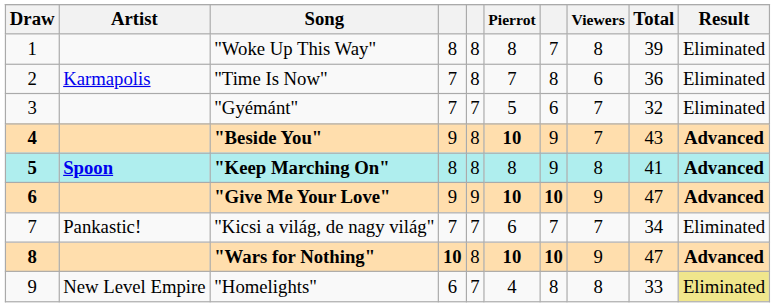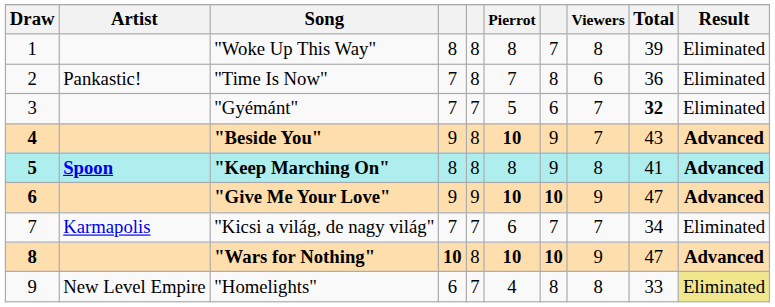 <table class="sortable wikitable" style="margin: 1em auto 1em auto; text-align:center">
 <tr>
 </tr>
 <tr>
 <th>Draw</th>
 <th>Artist</th>
 <th>Song</th>
 <th><small></small></th>
 <th><small></small></th>
 <th><small>Pierrot</small></th>
 <th><small></small></th>
 <th><small>Viewers</small></th>
 <th>Total</th>
 <th>Result</th>
 </tr>
 <tr>
 <td>1</td>
 <td align="left"></td>
 <td align="left">"Woke Up This Way"</td>
 <td>8</td>
 <td>8</td>
 <td>8</td>
 <td>7</td>
 <td>8</td>
 <td>39</td>
 <td>Eliminated</td>
 </tr>
 <tr>
 <td>2</td>
-<td align="left"><a href='#'>Karmapolis</a></td>
+<td align="left">Pankastic!</td>
 <td align="left">"Time Is Now"</td>
 <td>7</td>
 <td>8</td>
 <td>7</td>
 <td>8</td>
 <td>6</td>
 <td>36</td>
 <td>Eliminated</td>
 </tr>
 <tr>
 <td>3</td>
 <td align="left"></td>
 <td align="left">"Gyémánt"</td>
 <td>7</td>
 <td>7</td>
 <td>5</td>
 <td>6</td>
 <td>7</td>
-<td>32</td>
+<td><strong>32</strong></td>
 <td>Eliminated</td>
 </tr>
 <tr style="background:navajowhite;">
 <td><strong>4</strong></td>
 <td align="left"><strong></strong></td>
 <td align="left"><strong>"Beside You"</strong></td>
 <td>9</td>
 <td>8</td>
 <td><strong>10</strong></td>
 <td>9</td>
 <td>7</td>
 <td>43</td>
 <td><strong>Advanced</strong></td>
 </tr>
 <tr style="background:paleturquoise;">
 <td><strong>5</strong></td>
 <td align="left"><strong><a href='#'>Spoon</a></strong></td>
 <td align="left"><strong>"Keep Marching On"</strong></td>
 <td>8</td>
 <td>8</td>
 <td>8</td>
 <td>9</td>
 <td>8</td>
 <td>41</td>
 <td><strong>Advanced</strong></td>
 </tr>
 <tr style="background:navajowhite;">
 <td><strong>6</strong></td>
 <td align="left"><strong></strong></td>
 <td align="left"><strong>"Give Me Your Love"</strong></td>
 <td>9</td>
 <td>9</td>
 <td><strong>10</strong></td>
 <td><strong>10</strong></td>
 <td>9</td>
 <td>47</td>
 <td><strong>Advanced</strong></td>
 </tr>
 <tr>
 <td>7</td>
-<td align="left">Pankastic!</td>
+<td align="left"><a href='#'>Karmapolis</a></td>
 <td align="left">"Kicsi a világ, de nagy világ"</td>
 <td>7</td>
 <td>7</td>
 <td>6</td>
 <td>7</td>
 <td>7</td>
 <td>34</td>
 <td>Eliminated</td>
 </tr>
 <tr style="background:navajowhite;">
 <td><strong>8</strong></td>
 <td align="left"><strong></strong></td>
 <td align="left"><strong>"Wars for Nothing"</strong></td>
 <td><strong>10</strong></td>
 <td>8</td>
 <td><strong>10</strong></td>
 <td><strong>10</strong></td>
 <td>9</td>
 <td>47</td>
 <td><strong>Advanced</strong></td>
 </tr>
 <tr>
 <td>9</td>
 <td align="left">New Level Empire</td>
 <td align="left">"Homelights"</td>
 <td>6</td>
 <td>7</td>
 <td>4</td>
 <td>8</td>
 <td>8</td>
 <td>33</td>
 <td style="background: khaki;">Eliminated</td>
 </tr>
 </table>
